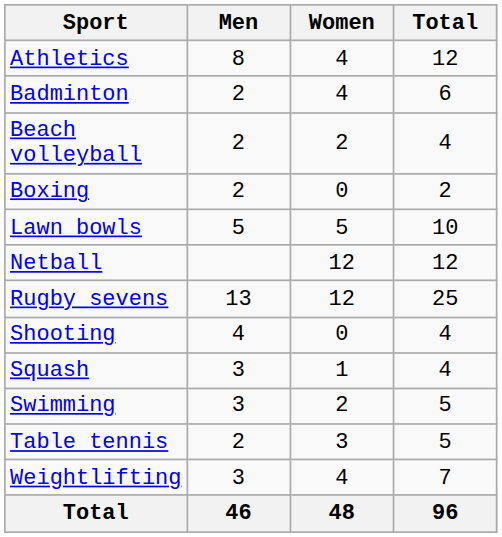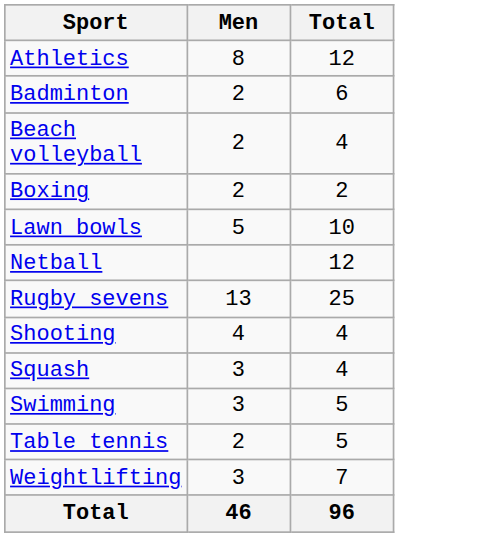 <table class="wikitable sortable" style="text-align:center;">
 <tr>
 <th width=90>Sport</th>
 <th width=55>Men</th>
-<th width=55>Women</th>
 <th width=55>Total</th>
 </tr>
 <tr>
 <td align=left><a href='#'>Athletics</a></td>
 <td>8</td>
-<td>4</td>
 <td>12</td>
 </tr>
 <tr>
 <td align=left><a href='#'>Badminton</a></td>
 <td>2</td>
-<td>4</td>
 <td>6</td>
 </tr>
 <tr>
 <td align=left><a href='#'>Beach volleyball</a></td>
-<td>2</td>
 <td>2</td>
 <td>4</td>
 </tr>
 <tr>
 <td align=left><a href='#'>Boxing</a></td>
 <td>2</td>
-<td>0</td>
 <td>2</td>
 </tr>
 <tr>
 <td align=left><a href='#'>Lawn bowls</a></td>
-<td>5</td>
 <td>5</td>
 <td>10</td>
 </tr>
 <tr>
 <td align=left><a href='#'>Netball</a></td>
 <td></td>
 <td>12</td>
-<td>12</td>
 </tr>
 <tr>
 <td align=left><a href='#'>Rugby sevens</a></td>
 <td>13</td>
-<td>12</td>
 <td>25</td>
 </tr>
 <tr>
 <td align=left><a href='#'>Shooting</a></td>
 <td>4</td>
-<td>0</td>
 <td>4</td>
 </tr>
 <tr>
 <td align=left><a href='#'>Squash</a></td>
 <td>3</td>
-<td>1</td>
 <td>4</td>
 </tr>
 <tr>
 <td align=left><a href='#'>Swimming</a></td>
 <td>3</td>
-<td>2</td>
 <td>5</td>
 </tr>
 <tr>
 <td align=left><a href='#'>Table tennis</a></td>
 <td>2</td>
-<td>3</td>
 <td>5</td>
 </tr>
 <tr>
 <td align=left><a href='#'>Weightlifting</a></td>
 <td>3</td>
-<td>4</td>
 <td>7</td>
 </tr>
 <tr>
 <th>Total</th>
 <th>46</th>
-<th>48</th>
 <th>96</th>
 </tr>
 </table>
